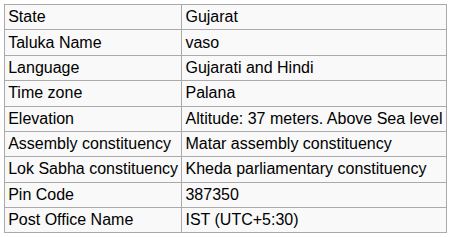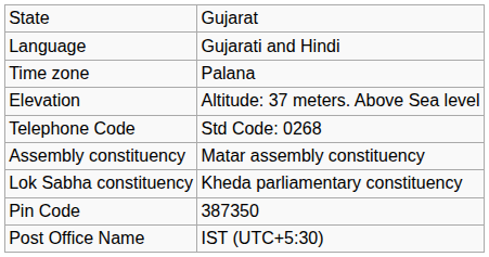 <table class="wikitable">
 <tr>
 <td>State</td>
 <td>Gujarat</td>
-</tr>
-<tr>
-<td>Taluka Name</td>
-<td>vaso</td>
 </tr>
 <tr>
 <td>Language</td>
 <td>Gujarati and Hindi</td>
 </tr>
 <tr>
 <td>Time zone</td>
 <td>Palana</td>
 </tr>
 <tr>
 <td>Elevation</td>
 <td>Altitude: 37 meters. Above Sea level</td>
+</tr>
+<tr>
+<td>Telephone Code</td>
+<td>Std Code: 0268</td>
 </tr>
 <tr>
 <td>Assembly constituency</td>
 <td>Matar assembly constituency</td>
 </tr>
 <tr>
 <td>Lok Sabha constituency</td>
 <td>Kheda parliamentary constituency</td>
 </tr>
 <tr>
 <td>Pin Code</td>
 <td>387350</td>
 </tr>
 <tr>
 <td>Post Office Name</td>
 <td>IST (UTC+5:30)</td>
 </tr>
 </table>
